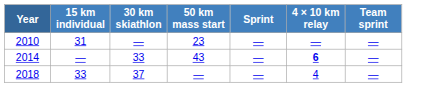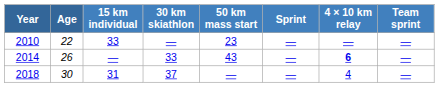 <table class="wikitable" style="font-size:95%; text-align:center; border:grey solid 1px; border-collapse:collapse; background:#ffffff;">
 <tr>
 <th style="background-color:#369; color:white; width:60px;"> Year </th>
+<th style="background-color:#369; color:white; width:40px;"> Age </th>
 <th style="background-color:#4180be; color:white; width:75px;"> 15 km <br> individual </th>
 <th style="background-color:#4180be; color:white; width:75px;"> 30 km <br> skiathlon </th>
 <th style="background-color:#4180be; color:white; width:75px;"> 50 km <br> mass start </th>
 <th style="background-color:#4180be; color:white; width:75px;"> Sprint </th>
 <th style="background-color:#4180be; color:white; width:75px;"> 4 × 10 km <br> relay </th>
 <th style="background-color:#4180be; color:white; width:75px;"> Team <br> sprint </th>
 </tr>
 <tr>
 <td><a href='#'>2010</a></td>
-<td><a href='#'>31</a></td>
+<td><em>22</em></td>
+<td><a href='#'>33</a></td>
 <td><a href='#'>—</a></td>
 <td><a href='#'>23</a></td>
 <td><a href='#'>—</a></td>
 <td><a href='#'>—</a></td>
 <td><a href='#'>—</a></td>
 </tr>
 <tr>
 <td><a href='#'>2014</a></td>
+<td><em>26</em></td>
 <td><a href='#'>—</a></td>
 <td><a href='#'>33</a></td>
 <td><a href='#'>43</a></td>
 <td><a href='#'>—</a></td>
 <td><strong><a href='#'>6</a></strong></td>
 <td><a href='#'>—</a></td>
 </tr>
 <tr>
 <td><a href='#'>2018</a></td>
-<td><a href='#'>33</a></td>
+<td><em>30</em></td>
+<td><a href='#'>31</a></td>
 <td><a href='#'>37</a></td>
 <td><a href='#'>—</a></td>
 <td><a href='#'>—</a></td>
 <td><a href='#'>4</a></td>
 <td><a href='#'>—</a></td>
 </tr>
 </table>
